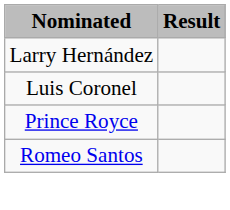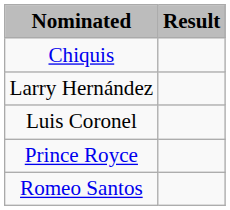 <table class="wikitable">
 <tr style="text-align: center; top">
 <th style="background:#bcbcbc;">Nominated</th>
 <th style="background:#bcbcbc;">Result</th>
+</tr>
+<tr style="text-align: center; top">
+<td><a href='#'>Chiquis</a></td>
+<td>  </td>
 </tr>
 <tr style="text-align: center; top">
 <td>Larry Hernández</td>
 <td>  </td>
 </tr>
 <tr style="text-align: center; top">
 <td>Luis Coronel</td>
 <td>  </td>
 </tr>
 <tr style="text-align: center; top">
 <td><a href='#'>Prince Royce</a></td>
 <td> </td>
 </tr>
 <tr style="text-align: center; top">
 <td><a href='#'>Romeo Santos</a></td>
 <td>  </td>
 </tr>
 </table>
